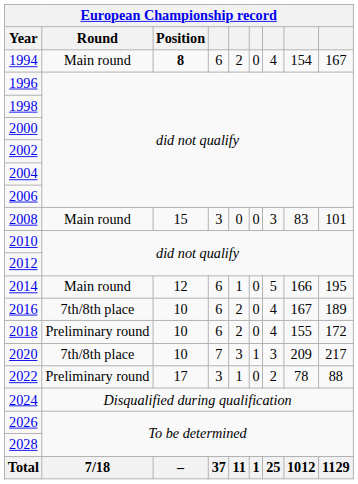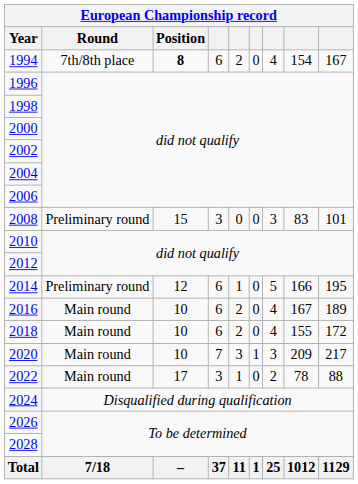 <table class="wikitable" style="text-align: center;">
 <tr>
 <th colspan=9><a href='#'>European Championship record</a></th>
 </tr>
 <tr>
 <th>Year</th>
 <th>Round</th>
 <th>Position</th>
 <th></th>
 <th></th>
 <th></th>
 <th></th>
 <th></th>
 <th></th>
 </tr>
 <tr>
 <td> <a href='#'>1994</a></td>
-<td>Main round</td>
+<td>7th/8th place</td>
 <td><strong>8</strong></td>
 <td>6</td>
 <td>2</td>
 <td>0</td>
 <td>4</td>
 <td>154</td>
 <td>167</td>
 </tr>
 <tr>
 <td> <a href='#'>1996</a></td>
 <td colspan="8" rowspan="6"><em>did not qualify</em></td>
 </tr>
 <tr>
 <td> <a href='#'>1998</a></td>
 </tr>
 <tr>
 <td> <a href='#'>2000</a></td>
 </tr>
 <tr>
 <td> <a href='#'>2002</a></td>
 </tr>
 <tr>
 <td> <a href='#'>2004</a></td>
 </tr>
 <tr>
 <td> <a href='#'>2006</a></td>
 </tr>
 <tr>
 <td> <a href='#'>2008</a></td>
-<td>Main round</td>
+<td>Preliminary round</td>
 <td>15</td>
 <td>3</td>
 <td>0</td>
 <td>0</td>
 <td>3</td>
 <td>83</td>
 <td>101</td>
 </tr>
 <tr>
 <td> <a href='#'>2010</a></td>
 <td colspan="8" rowspan="2"><em>did not qualify</em></td>
 </tr>
 <tr>
 <td> <a href='#'>2012</a></td>
 </tr>
 <tr>
 <td> <a href='#'>2014</a></td>
-<td>Main round</td>
+<td>Preliminary round</td>
 <td>12</td>
 <td>6</td>
 <td>1</td>
 <td>0</td>
 <td>5</td>
 <td>166</td>
 <td>195</td>
 </tr>
 <tr>
 <td> <a href='#'>2016</a></td>
-<td>7th/8th place</td>
+<td>Main round</td>
 <td>10</td>
 <td>6</td>
 <td>2</td>
 <td>0</td>
 <td>4</td>
 <td>167</td>
 <td>189</td>
 </tr>
 <tr>
 <td> <a href='#'>2018</a></td>
-<td>Preliminary round</td>
+<td>Main round</td>
 <td>10</td>
 <td>6</td>
 <td>2</td>
 <td>0</td>
 <td>4</td>
 <td>155</td>
 <td>172</td>
 </tr>
 <tr>
 <td> <a href='#'>2020</a></td>
-<td>7th/8th place</td>
+<td>Main round</td>
 <td>10</td>
 <td>7</td>
 <td>3</td>
 <td>1</td>
 <td>3</td>
 <td>209</td>
 <td>217</td>
 </tr>
 <tr>
 <td> <a href='#'>2022</a></td>
-<td>Preliminary round</td>
+<td>Main round</td>
 <td>17</td>
 <td>3</td>
 <td>1</td>
 <td>0</td>
 <td>2</td>
 <td>78</td>
 <td>88</td>
 </tr>
 <tr>
 <td> <a href='#'>2024</a></td>
 <td colspan=8><em>Disqualified during qualification</em></td>
 </tr>
 <tr>
 <td> <a href='#'>2026</a></td>
 <td colspan="8" rowspan= "2"><em>To be determined</em></td>
 </tr>
 <tr>
 <td> <a href='#'>2028</a></td>
 </tr>
 <tr>
 <th>Total</th>
 <th>7/18</th>
 <th>–</th>
 <th>37</th>
 <th>11</th>
 <th>1</th>
 <th>25</th>
 <th>1012</th>
 <th>1129</th>
 </tr>
 </table>
